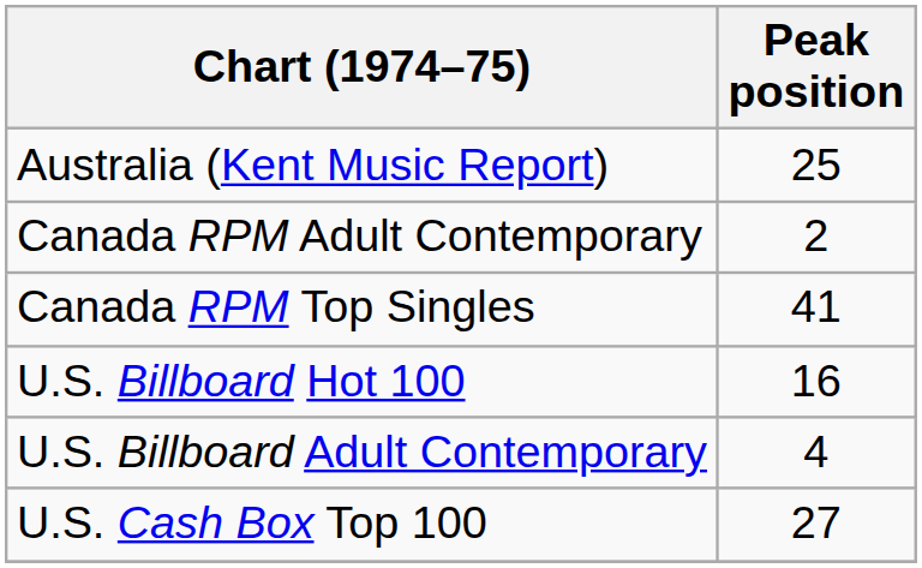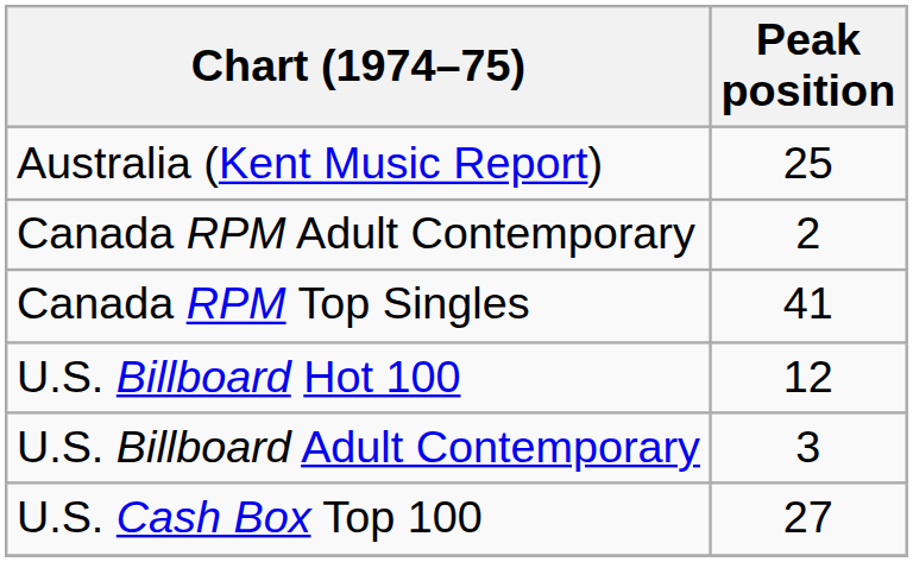 <table class="wikitable sortable">
 <tr>
 <th>Chart (1974–75)</th>
 <th>Peak<br>position</th>
 </tr>
 <tr>
 <td>Australia (<a href='#'>Kent Music Report</a>)</td>
 <td style="text-align:center;">25</td>
 </tr>
 <tr>
 <td>Canada <em>RPM</em> Adult Contemporary</td>
 <td style="text-align:center;">2</td>
 </tr>
 <tr>
 <td>Canada <em><a href='#'>RPM</a></em> Top Singles</td>
 <td style="text-align:center;">41</td>
 </tr>
 <tr>
 <td>U.S. <em><a href='#'>Billboard</a></em> <a href='#'>Hot 100</a></td>
-<td style="text-align:center;">16</td>
+<td style="text-align:center;">12</td>
 </tr>
 <tr>
 <td>U.S. <em>Billboard</em> <a href='#'>Adult Contemporary</a></td>
-<td style="text-align:center;">4</td>
+<td style="text-align:center;">3</td>
 </tr>
 <tr>
 <td>U.S. <a href='#'><em>Cash Box</em></a> Top 100</td>
 <td align="center">27</td>
 </tr>
 <tr>
 </tr>
 </table>
